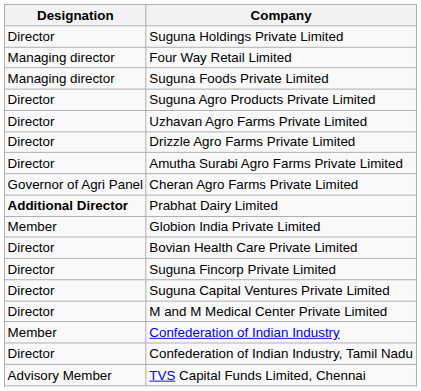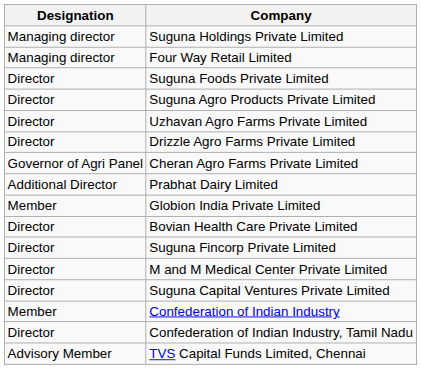 <table class="wikitable" style="font-size:90%;">
 <tr>
 <th>Designation</th>
 <th>Company</th>
 </tr>
 <tr>
-<td>Director</td>
+<td>Managing director</td>
 <td>Suguna Holdings Private Limited</td>
 </tr>
 <tr>
 <td>Managing director</td>
 <td>Four Way Retail Limited</td>
 </tr>
 <tr>
-<td>Managing director</td>
+<td>Director</td>
 <td>Suguna Foods Private Limited</td>
 </tr>
 <tr>
 <td>Director</td>
 <td>Suguna Agro Products Private Limited</td>
 </tr>
 <tr>
 <td>Director</td>
 <td>Uzhavan Agro Farms Private Limited</td>
 </tr>
 <tr>
 <td>Director</td>
 <td>Drizzle Agro Farms Private Limited</td>
 </tr>
 <tr>
-<td>Director</td>
-<td>Amutha Surabi Agro Farms Private Limited</td>
-</tr>
-<tr>
 <td>Governor of Agri Panel</td>
 <td>Cheran Agro Farms Private Limited</td>
 </tr>
 <tr>
-<td><strong>Additional Director</strong></td>
+<td>Additional Director</td>
 <td>Prabhat Dairy Limited</td>
 </tr>
 <tr>
 <td>Member</td>
 <td>Globion India Private Limited</td>
 </tr>
 <tr>
 <td>Director</td>
 <td>Bovian Health Care Private Limited</td>
 </tr>
 <tr>
 <td>Director</td>
 <td>Suguna Fincorp Private Limited</td>
 </tr>
 <tr>
 <td>Director</td>
-<td>Suguna Capital Ventures Private Limited</td>
+<td>M and M Medical Center Private Limited</td>
 </tr>
 <tr>
 <td>Director</td>
-<td>M and M Medical Center Private Limited</td>
+<td>Suguna Capital Ventures Private Limited</td>
 </tr>
 <tr>
 <td>Member</td>
 <td><a href='#'>Confederation of Indian Industry</a></td>
 </tr>
 <tr>
 <td>Director</td>
 <td>Confederation of Indian Industry, Tamil Nadu</td>
 </tr>
 <tr>
 <td>Advisory Member</td>
 <td><a href='#'>TVS</a> Capital Funds Limited, Chennai</td>
 </tr>
 </table>
